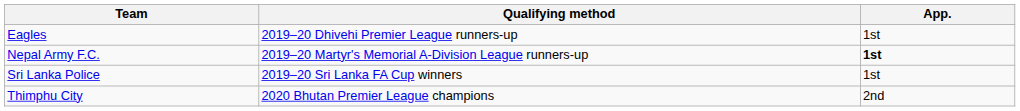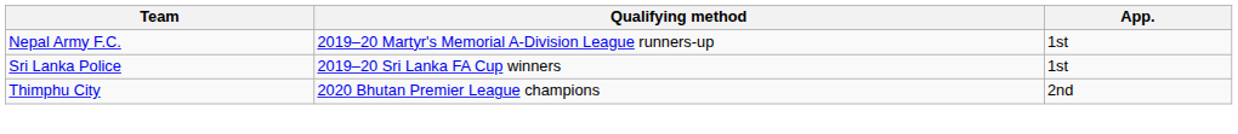 <table class="wikitable" style="table-layout:fixed;width:100%;">
 <tr>
 <th width=25%>Team</th>
 <th width=60%>Qualifying method</th>
 <th width=15%>App. </th>
 </tr>
 <tr>
-<td> <a href='#'>Eagles</a></td>
-<td><a href='#'>2019–20 Dhivehi Premier League</a> runners-up</td>
-<td>1st</td>
-</tr>
-<tr>
 <td> <a href='#'>Nepal Army F.C.</a></td>
 <td><a href='#'>2019–20 Martyr's Memorial A-Division League</a> runners-up</td>
-<td><strong>1st</strong></td>
+<td>1st</td>
 </tr>
 <tr>
 <td> <a href='#'>Sri Lanka Police</a></td>
 <td><a href='#'>2019–20 Sri Lanka FA Cup</a> winners</td>
 <td>1st</td>
 </tr>
 <tr>
 <td> <a href='#'>Thimphu City</a></td>
 <td><a href='#'>2020 Bhutan Premier League</a> champions</td>
 <td>2nd </td>
 </tr>
 </table>
